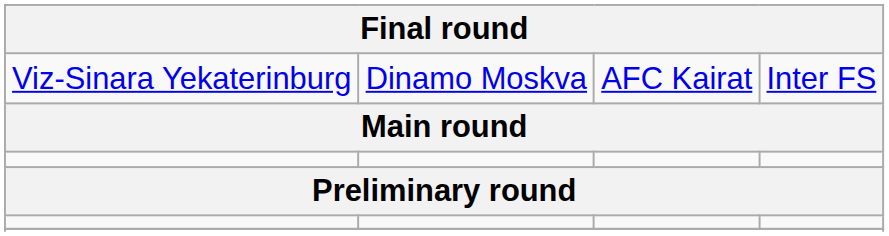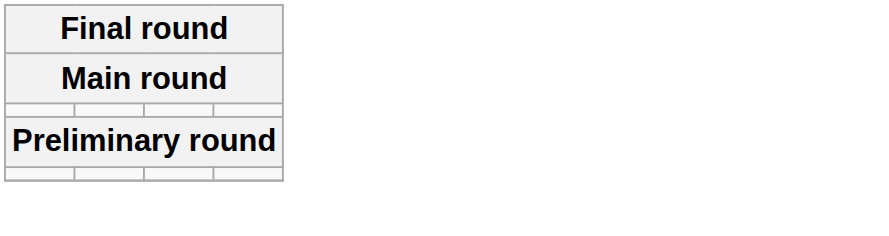 <table class="wikitable">
 <tr>
 <th colspan="4">Final round</th>
-</tr>
-<tr>
-<td> <a href='#'>Viz-Sinara Yekaterinburg</a></td>
-<td> <a href='#'>Dinamo Moskva</a></td>
-<td> <a href='#'>AFC Kairat</a></td>
-<td> <a href='#'>Inter FS</a></td>
 </tr>
 <tr>
 <th colspan="4">Main round</th>
 </tr>
 <tr>
 <td></td>
 <td></td>
 <td></td>
 <td></td>
 </tr>
 <tr>
 <th colspan="4">Preliminary round</th>
 </tr>
 <tr>
 <td></td>
 <td></td>
 <td></td>
 <td></td>
 </tr>
 <tr>
 </tr>
 <tr>
 </tr>
 </table>
